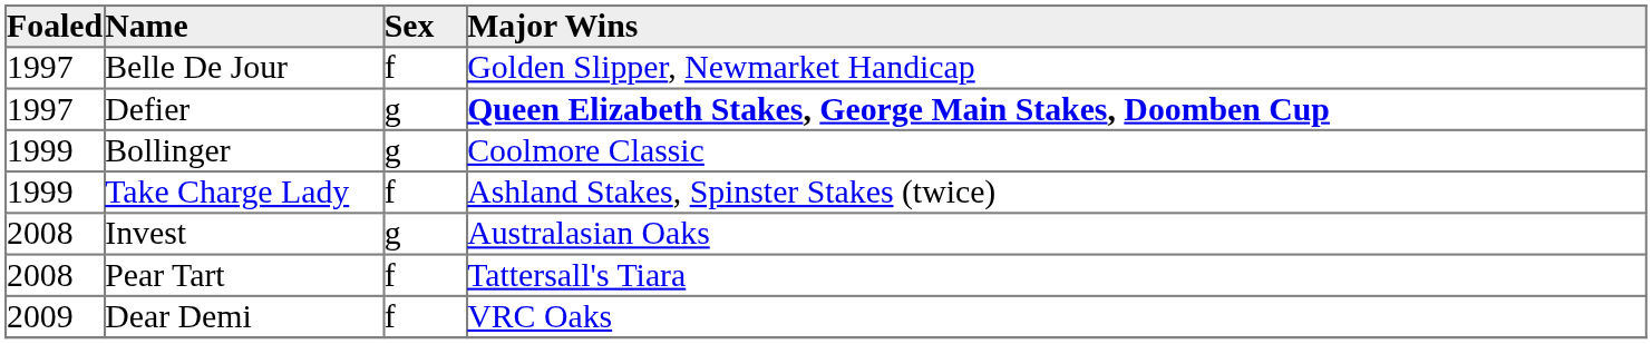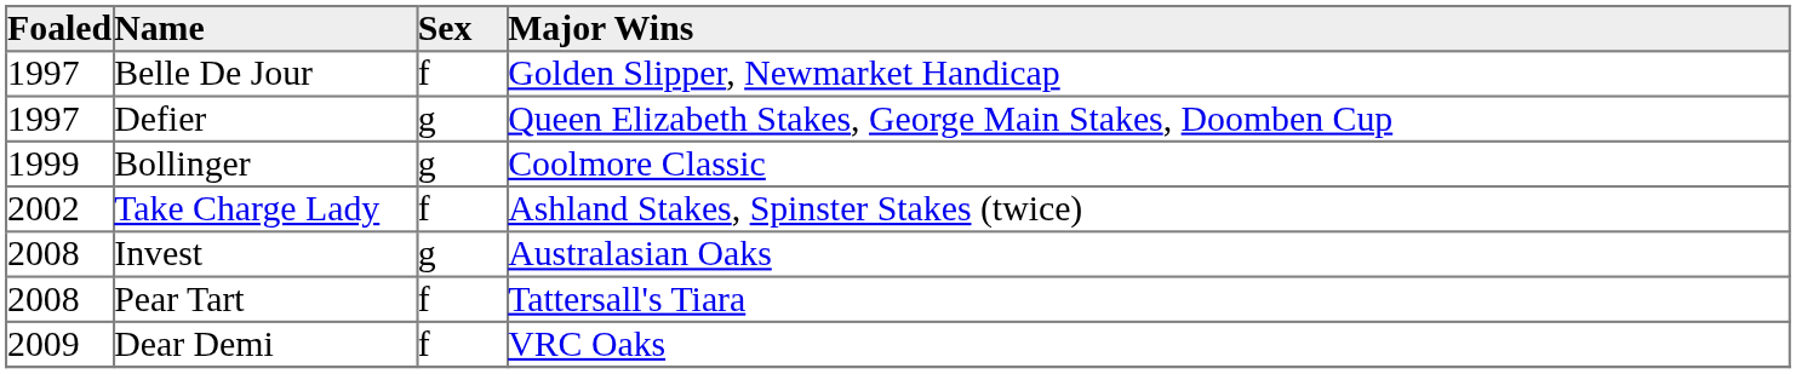 <table border="1" cellpadding="0" style="border-collapse: collapse; font-size:90%">
 <tr bgcolor="#eeeeee">
 <td width="35px"><strong>Foaled</strong></td>
 <td width="120px"><strong>Name</strong></td>
 <td width="35px"><strong>Sex</strong></td>
 <td width="510px"><strong>Major Wins</strong></td>
 </tr>
 <tr>
 <td>1997</td>
 <td>Belle De Jour</td>
 <td>f</td>
 <td><a href='#'>Golden Slipper</a>, <a href='#'>Newmarket Handicap</a></td>
 </tr>
 <tr>
 <td>1997</td>
 <td>Defier</td>
 <td>g</td>
-<td><strong><a href='#'>Queen Elizabeth Stakes</a>, <a href='#'>George Main Stakes</a>, <a href='#'>Doomben Cup</a></strong></td>
+<td><a href='#'>Queen Elizabeth Stakes</a>, <a href='#'>George Main Stakes</a>, <a href='#'>Doomben Cup</a></td>
 </tr>
 <tr>
 <td>1999</td>
 <td>Bollinger</td>
 <td>g</td>
 <td><a href='#'>Coolmore Classic</a></td>
 </tr>
 <tr>
-<td>1999</td>
+<td>2002</td>
 <td><a href='#'>Take Charge Lady</a></td>
 <td>f</td>
 <td><a href='#'>Ashland Stakes</a>, <a href='#'>Spinster Stakes</a> (twice)</td>
 </tr>
 <tr>
 <td>2008</td>
 <td>Invest</td>
 <td>g</td>
 <td><a href='#'>Australasian Oaks</a></td>
 </tr>
 <tr>
 <td>2008</td>
 <td>Pear Tart</td>
 <td>f</td>
 <td><a href='#'>Tattersall's Tiara</a></td>
 </tr>
 <tr>
 <td>2009</td>
 <td>Dear Demi</td>
 <td>f</td>
 <td><a href='#'>VRC Oaks</a></td>
 </tr>
 <tr>
 </tr>
 </table>
